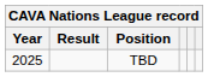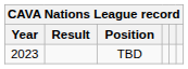 <table class="wikitable" style="text-align: center;">
 <tr>
 <th colspan=6>CAVA Nations League record</th>
 </tr>
 <tr>
 <th>Year</th>
 <th>Result</th>
 <th>Position</th>
 <th></th>
 <th></th>
 <th></th>
 </tr>
 <tr>
-<td> 2025</td>
+<td> 2023</td>
 <td></td>
 <td>TBD</td>
 <td></td>
 <td></td>
 <td></td>
 </tr>
 </table>
